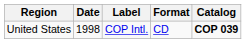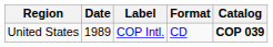 <table class="wikitable">
 <tr>
 <th>Region</th>
 <th>Date</th>
 <th>Label</th>
 <th>Format</th>
 <th>Catalog</th>
 </tr>
 <tr>
 <td>United States</td>
-<td>1998</td>
+<td>1989</td>
 <td><a href='#'>COP Intl.</a></td>
 <td><a href='#'>CD</a></td>
 <td><strong>COP 039</strong></td>
 </tr>
 </table>
